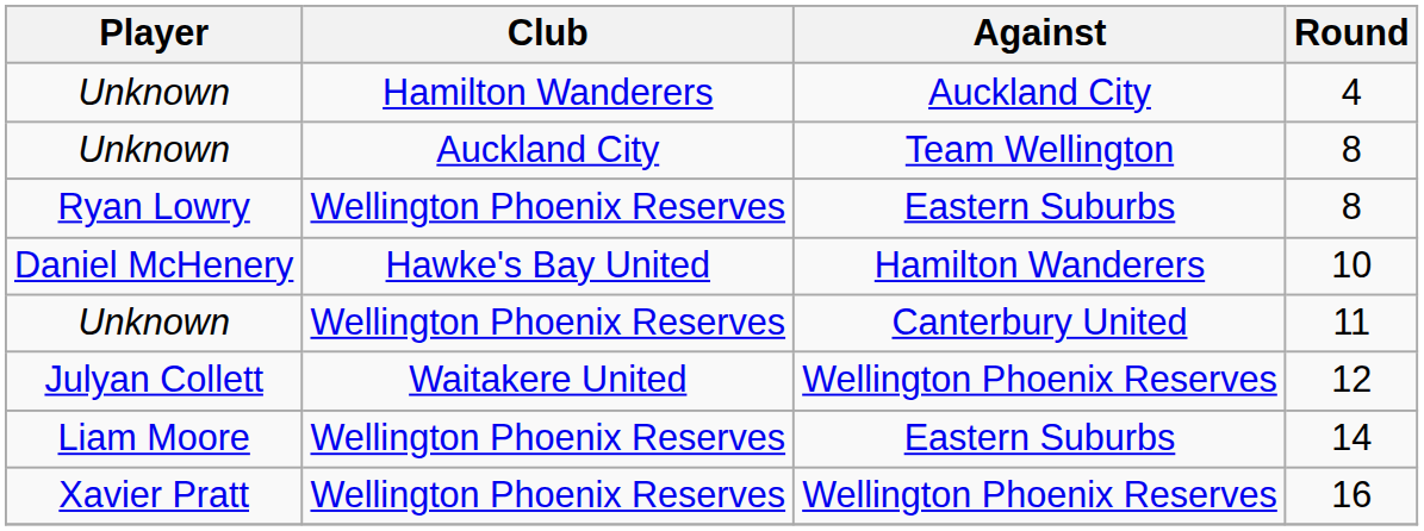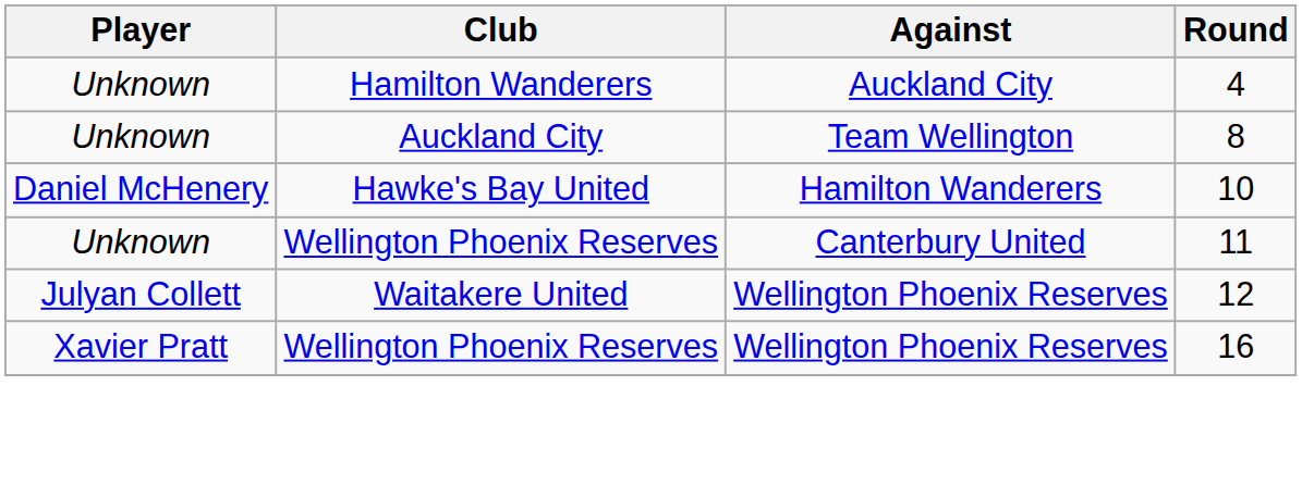 <table class="wikitable" style="text-align:center;">
 <tr>
 <th>Player</th>
 <th>Club</th>
 <th>Against</th>
 <th>Round</th>
 </tr>
 <tr>
 <td><em>Unknown</em></td>
 <td><a href='#'>Hamilton Wanderers</a></td>
 <td><a href='#'>Auckland City</a></td>
 <td>4</td>
 </tr>
 <tr>
 <td><em>Unknown</em></td>
 <td><a href='#'>Auckland City</a></td>
 <td><a href='#'>Team Wellington</a></td>
-<td>8</td>
-</tr>
-<tr>
-<td><a href='#'>Ryan Lowry</a></td>
-<td><a href='#'>Wellington Phoenix Reserves</a></td>
-<td><a href='#'>Eastern Suburbs</a></td>
 <td>8</td>
 </tr>
 <tr>
 <td><a href='#'>Daniel McHenery</a></td>
 <td><a href='#'>Hawke's Bay United</a></td>
 <td><a href='#'>Hamilton Wanderers</a></td>
 <td>10</td>
 </tr>
 <tr>
 <td><em>Unknown</em></td>
 <td><a href='#'>Wellington Phoenix Reserves</a></td>
 <td><a href='#'>Canterbury United</a></td>
 <td>11</td>
 </tr>
 <tr>
 <td><a href='#'>Julyan Collett</a></td>
 <td><a href='#'>Waitakere United</a></td>
 <td><a href='#'>Wellington Phoenix Reserves</a></td>
 <td>12</td>
 </tr>
 <tr>
-<td><a href='#'>Liam Moore</a></td>
-<td><a href='#'>Wellington Phoenix Reserves</a></td>
-<td><a href='#'>Eastern Suburbs</a></td>
-<td>14</td>
-</tr>
-<tr>
 <td><a href='#'>Xavier Pratt</a></td>
 <td><a href='#'>Wellington Phoenix Reserves</a></td>
 <td><a href='#'>Wellington Phoenix Reserves</a></td>
 <td>16</td>
 </tr>
 <tr>
 </tr>
 </table>
